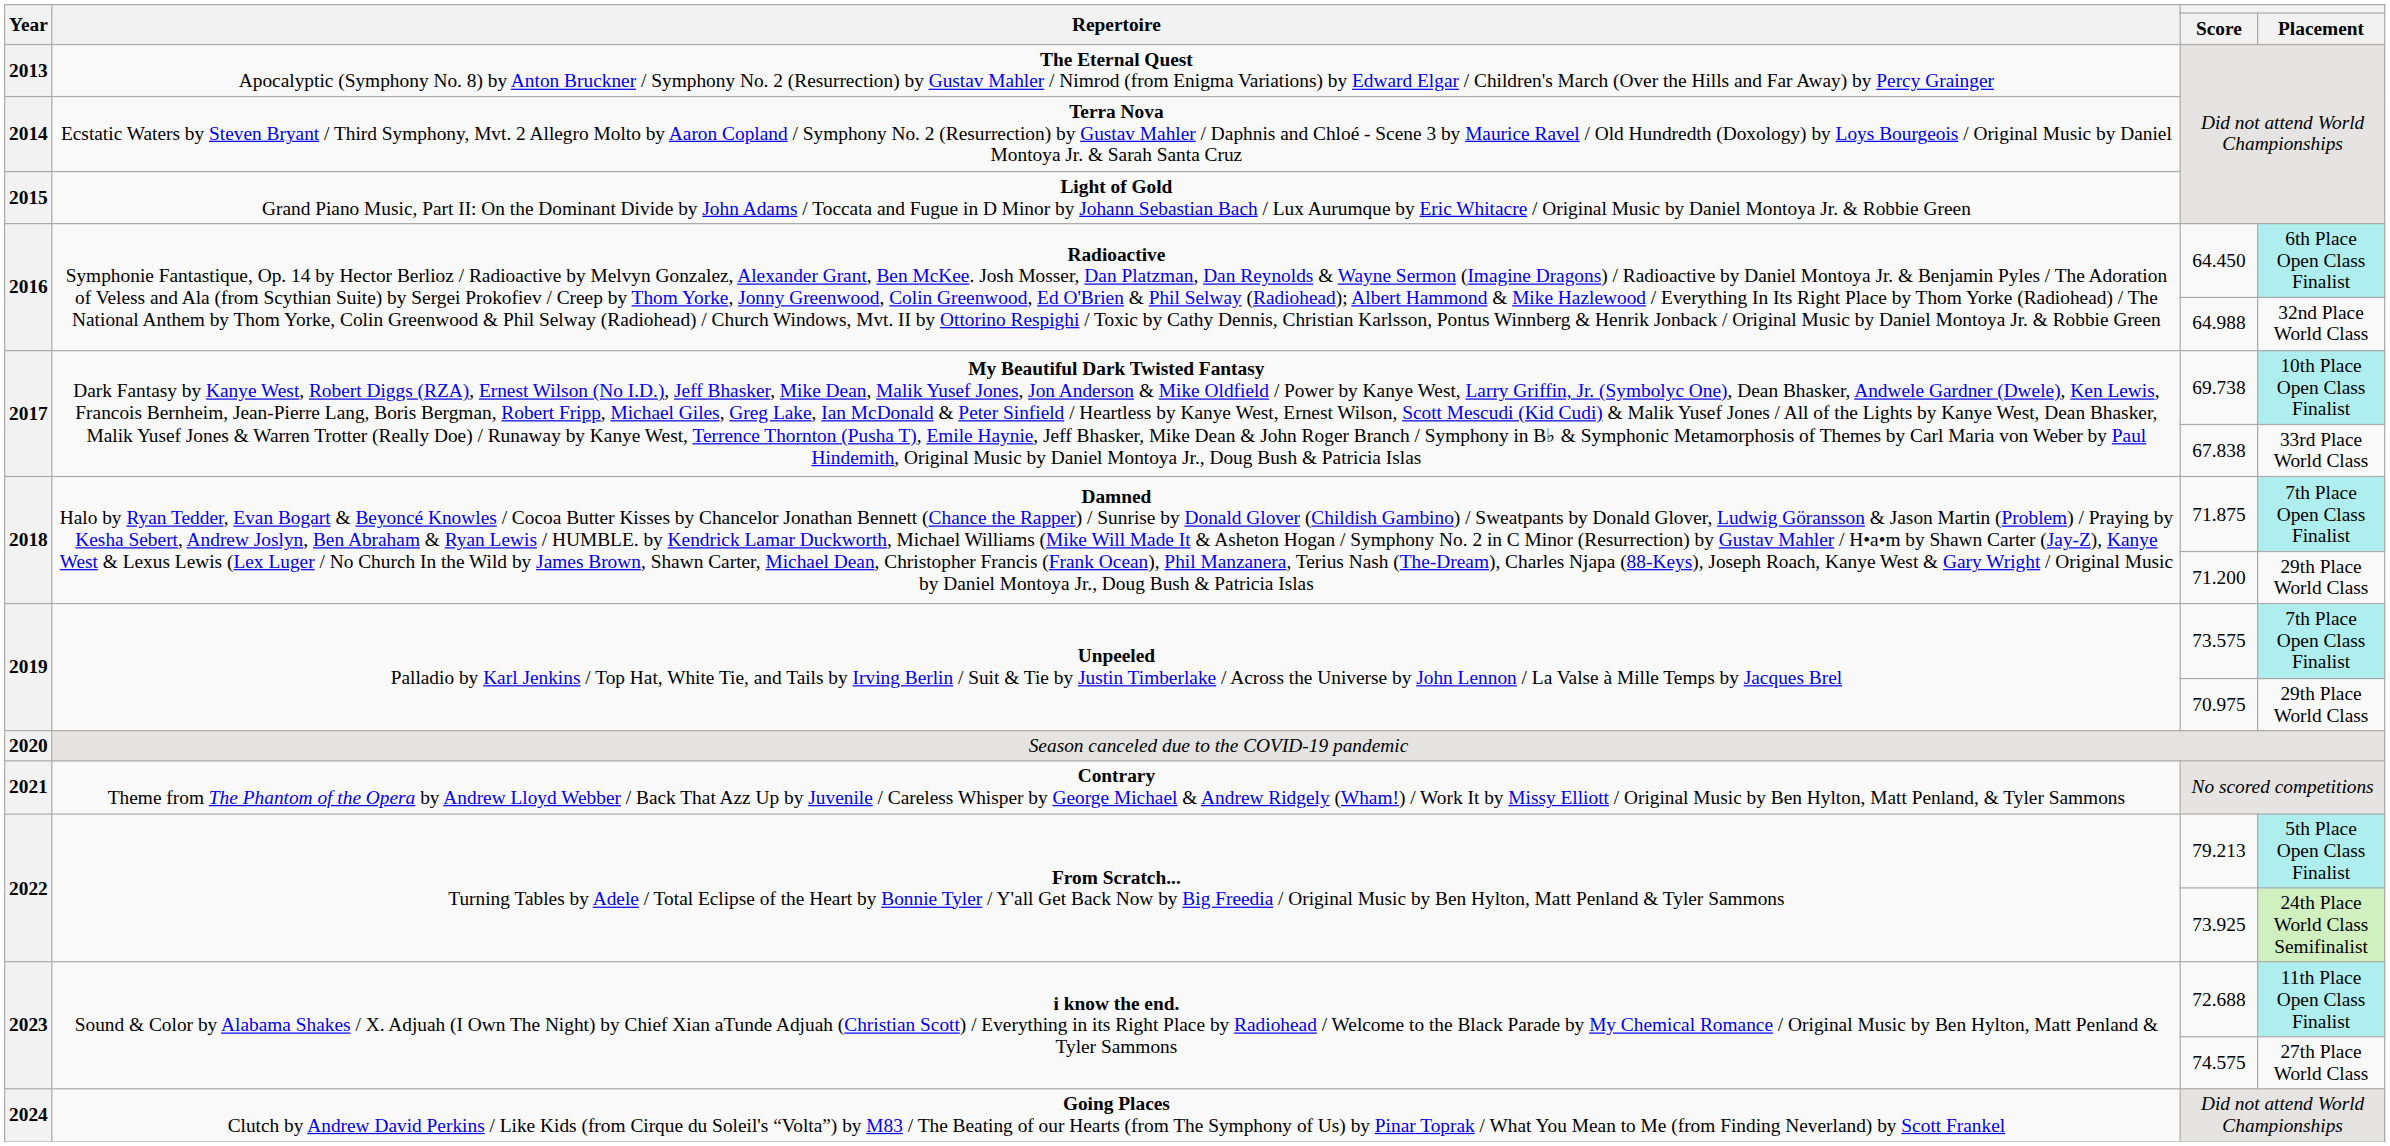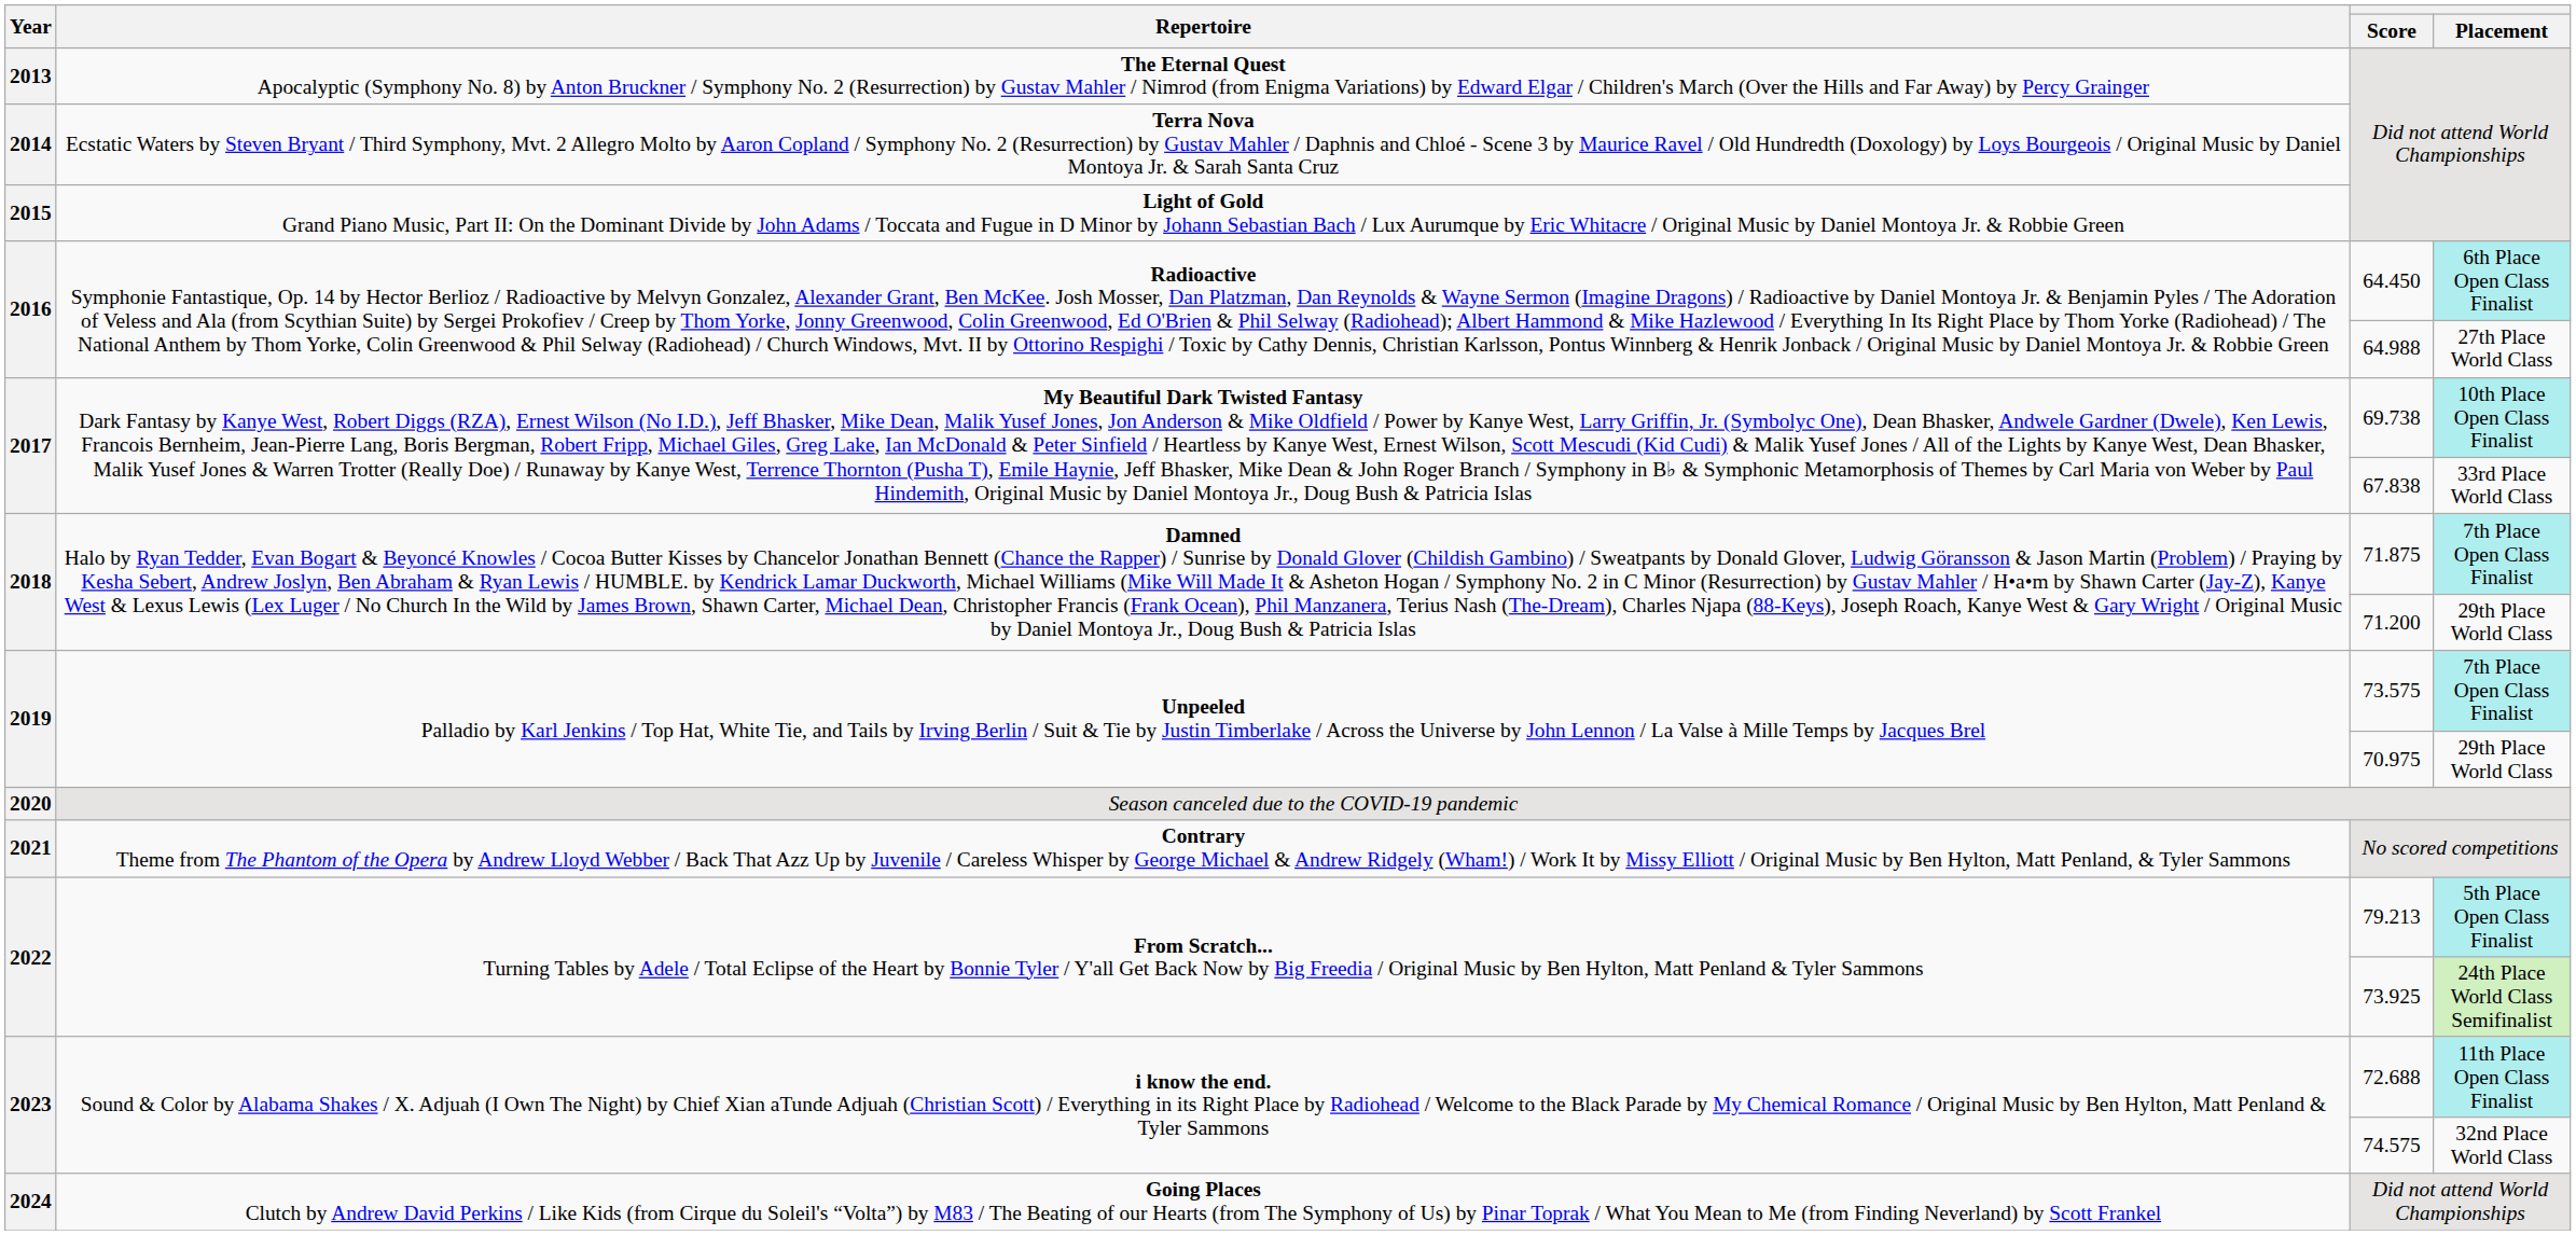 <table class="wikitable" style="text-align: center">
 <tr>
 <th scope="col" rowspan="2">Year</th>
 <th scope="col" rowspan="2">Repertoire</th>
 <th scope="col" colspan="2"></th>
 </tr>
 <tr>
 <th scope="col">Score</th>
 <th scope="col">Placement</th>
 </tr>
 <tr>
 <th scope="row">2013</th>
 <td><strong>The Eternal Quest</strong><br>Apocalyptic (Symphony No. 8) by <a href='#'>Anton Bruckner</a> / Symphony No. 2 (Resurrection) by <a href='#'>Gustav Mahler</a> / Nimrod (from Enigma Variations) by <a href='#'>Edward Elgar</a> / Children's March (Over the Hills and Far Away) by <a href='#'>Percy Grainger</a></td>
 <td colspan="2" rowspan="3" bgcolor="e5e4e2"><em>Did not attend World Championships</em></td>
 </tr>
 <tr>
 <th scope="row">2014</th>
 <td><strong>Terra Nova</strong><br>Ecstatic Waters by <a href='#'>Steven Bryant</a> / Third Symphony, Mvt. 2 Allegro Molto by <a href='#'>Aaron Copland</a> / Symphony No. 2  (Resurrection) by <a href='#'>Gustav Mahler</a> / Daphnis and Chloé - Scene 3 by <a href='#'>Maurice Ravel</a> / Old Hundredth (Doxology) by <a href='#'>Loys Bourgeois</a> / Original Music by Daniel Montoya Jr. & Sarah Santa Cruz</td>
 </tr>
 <tr>
 <th scope="row">2015</th>
 <td><strong>Light of Gold</strong><br>Grand Piano Music, Part II: On the Dominant Divide by <a href='#'>John Adams</a> / Toccata and Fugue in D Minor by <a href='#'>Johann Sebastian Bach</a> / Lux Aurumque by <a href='#'>Eric Whitacre</a> / Original Music by Daniel Montoya Jr. & Robbie Green</td>
 </tr>
 <tr>
 <th rowspan="2" scope="row">2016</th>
 <td rowspan="2"><strong>Radioactive</strong><br>Symphonie Fantastique, Op. 14 by Hector Berlioz / Radioactive by Melvyn Gonzalez, <a href='#'>Alexander Grant</a>, <a href='#'>Ben McKee</a>. Josh Mosser, <a href='#'>Dan Platzman</a>, <a href='#'>Dan Reynolds</a> & <a href='#'>Wayne Sermon</a> (<a href='#'>Imagine Dragons</a>) / Radioactive by Daniel Montoya Jr. & Benjamin Pyles / The Adoration of Veless and Ala (from Scythian Suite) by Sergei Prokofiev / Creep by <a href='#'>Thom Yorke</a>, <a href='#'>Jonny Greenwood</a>, <a href='#'>Colin Greenwood</a>, <a href='#'>Ed O'Brien</a> & <a href='#'>Phil Selway</a> (<a href='#'>Radiohead</a>); <a href='#'>Albert Hammond</a> & <a href='#'>Mike Hazlewood</a> / Everything In Its Right Place by Thom Yorke (Radiohead) / The National Anthem by Thom Yorke, Colin Greenwood & Phil Selway (Radiohead) / Church Windows, Mvt. II by <a href='#'>Ottorino Respighi</a> / Toxic by Cathy Dennis, Christian Karlsson, Pontus Winnberg & Henrik Jonback / Original Music by Daniel Montoya Jr. & Robbie Green</td>
 <td>64.450</td>
 <td bgcolor="afeeee">6th Place<br>Open Class<br>Finalist</td>
 </tr>
 <tr>
 <td>64.988</td>
-<td>32nd Place<br>World Class</td>
+<td>27th Place<br>World Class</td>
 </tr>
 <tr>
 <th rowspan="2" scope="row">2017</th>
 <td rowspan="2"><strong>My Beautiful Dark Twisted Fantasy</strong><br>Dark Fantasy by <a href='#'>Kanye West</a>, <a href='#'>Robert Diggs (RZA)</a>, <a href='#'>Ernest Wilson (No I.D.)</a>, <a href='#'>Jeff Bhasker</a>, <a href='#'>Mike Dean</a>, <a href='#'>Malik Yusef Jones</a>, <a href='#'>Jon Anderson</a> & <a href='#'>Mike Oldfield</a> / Power by Kanye West, <a href='#'>Larry Griffin, Jr. (Symbolyc One)</a>, Dean Bhasker, <a href='#'>Andwele Gardner (Dwele)</a>, <a href='#'>Ken Lewis</a>, Francois Bernheim, Jean-Pierre Lang, Boris Bergman, <a href='#'>Robert Fripp</a>, <a href='#'>Michael Giles</a>, <a href='#'>Greg Lake</a>, <a href='#'>Ian McDonald</a> & <a href='#'>Peter Sinfield</a> / Heartless by Kanye West, Ernest Wilson, <a href='#'>Scott Mescudi (Kid Cudi)</a> & Malik Yusef Jones / All of the Lights by Kanye West, Dean Bhasker, Malik Yusef Jones & Warren Trotter (Really Doe) / Runaway by Kanye West, <a href='#'>Terrence Thornton (Pusha T)</a>, <a href='#'>Emile Haynie</a>, Jeff Bhasker, Mike Dean & John Roger Branch / Symphony in B♭ & Symphonic Metamorphosis of Themes by Carl Maria von Weber by <a href='#'>Paul Hindemith</a>, Original Music by Daniel Montoya Jr., Doug Bush & Patricia Islas</td>
 <td>69.738</td>
 <td bgcolor="afeeee">10th Place<br>Open Class<br>Finalist</td>
 </tr>
 <tr>
 <td>67.838</td>
 <td>33rd Place<br>World Class</td>
 </tr>
 <tr>
 <th rowspan="2" scope="row">2018</th>
 <td rowspan="2"><strong>Damned</strong><br>Halo by <a href='#'>Ryan Tedder</a>, <a href='#'>Evan Bogart</a> & <a href='#'>Beyoncé Knowles</a> / Cocoa Butter Kisses by Chancelor Jonathan Bennett (<a href='#'>Chance the Rapper</a>) / Sunrise by <a href='#'>Donald Glover</a> (<a href='#'>Childish Gambino</a>) / Sweatpants by Donald Glover, <a href='#'>Ludwig Göransson</a> & Jason Martin (<a href='#'>Problem</a>) / Praying by <a href='#'>Kesha Sebert</a>, <a href='#'>Andrew Joslyn</a>, <a href='#'>Ben Abraham</a> & <a href='#'>Ryan Lewis</a> / HUMBLE. by <a href='#'>Kendrick Lamar Duckworth</a>, Michael Williams (<a href='#'>Mike Will Made It</a> & Asheton Hogan / Symphony No. 2 in C Minor (Resurrection) by <a href='#'>Gustav Mahler</a> / H•a•m by Shawn Carter (<a href='#'>Jay-Z</a>), <a href='#'>Kanye West</a> & Lexus Lewis (<a href='#'>Lex Luger</a> / No Church In the Wild by <a href='#'>James Brown</a>, Shawn Carter, <a href='#'>Michael Dean</a>, Christopher Francis (<a href='#'>Frank Ocean</a>), <a href='#'>Phil Manzanera</a>, Terius Nash (<a href='#'>The-Dream</a>), Charles Njapa (<a href='#'>88-Keys</a>), Joseph Roach, Kanye West & <a href='#'>Gary Wright</a> / Original Music by Daniel Montoya Jr., Doug Bush & Patricia Islas</td>
 <td>71.875</td>
 <td bgcolor="afeeee">7th Place<br>Open Class<br>Finalist</td>
 </tr>
 <tr>
 <td>71.200</td>
 <td>29th Place<br>World Class</td>
 </tr>
 <tr>
 <th rowspan="2" scope="row">2019</th>
 <td rowspan="2"><strong>Unpeeled</strong><br>Palladio by <a href='#'>Karl Jenkins</a> / Top Hat, White Tie, and Tails by <a href='#'>Irving Berlin</a> / Suit & Tie by <a href='#'>Justin Timberlake</a> / Across the Universe by <a href='#'>John Lennon</a> / La Valse à Mille Temps by <a href='#'>Jacques Brel</a></td>
 <td>73.575</td>
 <td bgcolor="afeeee">7th Place<br>Open Class<br>Finalist</td>
 </tr>
 <tr>
 <td>70.975</td>
 <td>29th Place<br>World Class</td>
 </tr>
 <tr>
 <th scope="row">2020</th>
 <td colspan="3" bgcolor="e5e4e2"><em>Season canceled due to the COVID-19 pandemic</em></td>
 </tr>
 <tr>
 <th scope="row">2021</th>
 <td><strong>Contrary</strong><br>Theme from <em><a href='#'>The Phantom of the Opera</a></em> by <a href='#'>Andrew Lloyd Webber</a> / Back That Azz Up by <a href='#'>Juvenile</a> / Careless Whisper by <a href='#'>George Michael</a> & <a href='#'>Andrew Ridgely</a> (<a href='#'>Wham!</a>) / Work It by <a href='#'>Missy Elliott</a> / Original Music by Ben Hylton, Matt Penland, & Tyler Sammons</td>
 <td colspan="2" bgcolor="e5e4e2"><em>No scored competitions</em></td>
 </tr>
 <tr>
 <th rowspan="2" scope="row">2022</th>
 <td rowspan="2"><strong>From Scratch...</strong><br>Turning Tables by <a href='#'>Adele</a> / Total Eclipse of the Heart by <a href='#'>Bonnie Tyler</a> / Y'all Get Back Now by <a href='#'>Big Freedia</a> / Original Music by Ben Hylton, Matt Penland & Tyler Sammons</td>
 <td>79.213</td>
 <td bgcolor="afeeee">5th Place<br>Open Class<br>Finalist</td>
 </tr>
 <tr>
 <td>73.925</td>
 <td bgcolor="d0f0c0">24th Place<br>World Class<br>Semifinalist</td>
 </tr>
 <tr>
 <th rowspan="2" scope="row">2023</th>
 <td rowspan="2"><strong>i know the end.</strong><br>Sound & Color by <a href='#'>Alabama Shakes</a> / X. Adjuah (I Own The Night) by Chief Xian aTunde Adjuah (<a href='#'>Christian Scott</a>) / Everything in its Right Place by <a href='#'>Radiohead</a> / Welcome to the Black Parade by <a href='#'>My Chemical Romance</a> / Original Music by Ben Hylton, Matt Penland & Tyler Sammons</td>
 <td>72.688</td>
 <td bgcolor="afeeee">11th Place<br>Open Class<br>Finalist</td>
 </tr>
 <tr>
 <td>74.575</td>
-<td>27th Place<br>World Class</td>
+<td>32nd Place<br>World Class</td>
 </tr>
 <tr>
 <th scope="row">2024</th>
 <td><strong>Going Places</strong><br>Clutch by <a href='#'>Andrew David Perkins</a>  / Like Kids (from Cirque du Soleil's “Volta”) by <a href='#'>M83</a> / The Beating of our Hearts (from The Symphony of Us) by <a href='#'>Pinar Toprak</a> / What You Mean to Me (from Finding Neverland) by <a href='#'>Scott Frankel</a></td>
 <td colspan="2" bgcolor="e5e4e2"><em>Did not attend World Championships</em></td>
 </tr>
 </table>
